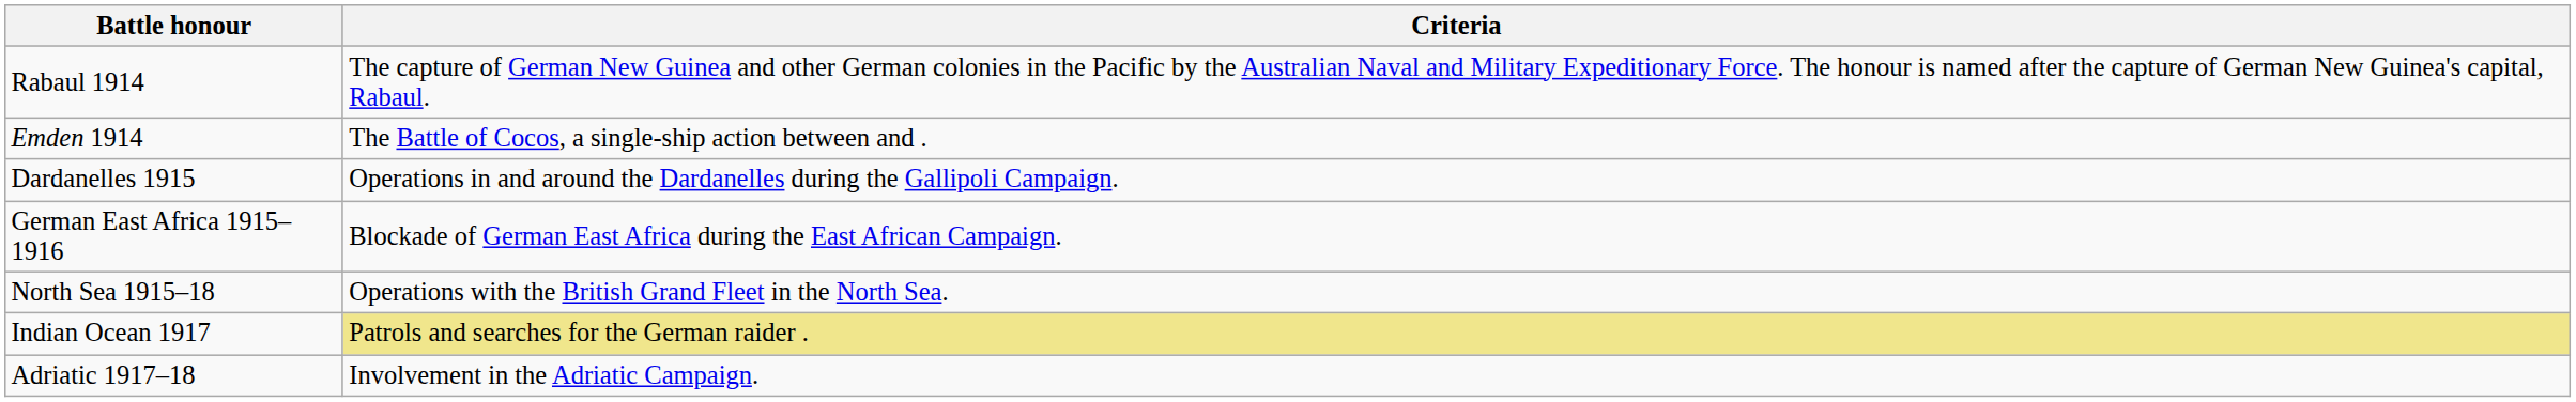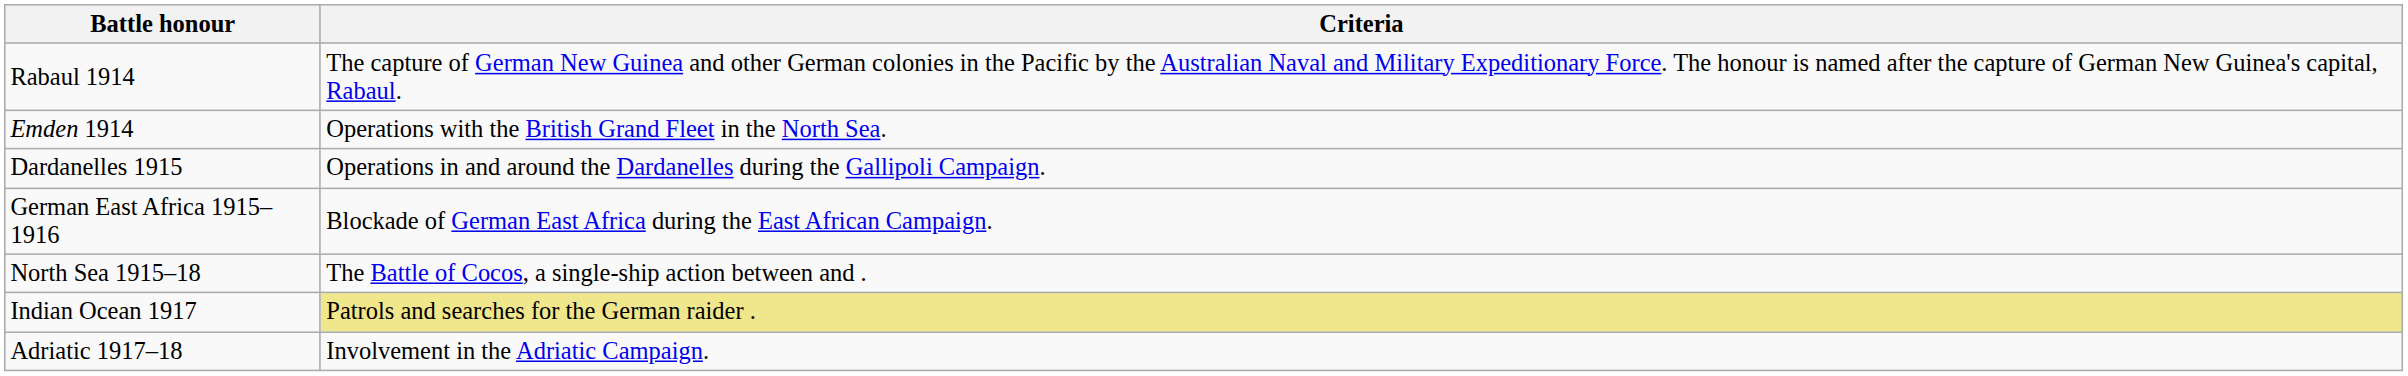 <table class="wikitable" border="1">
 <tr>
 <th>Battle honour</th>
 <th>Criteria</th>
 </tr>
 <tr>
 <td>Rabaul 1914</td>
 <td>The capture of <a href='#'>German New Guinea</a> and other German colonies in the Pacific by the <a href='#'>Australian Naval and Military Expeditionary Force</a>. The honour is named after the capture of German New Guinea's capital, <a href='#'>Rabaul</a>.</td>
 </tr>
 <tr>
 <td><em>Emden</em> 1914</td>
-<td>The <a href='#'>Battle of Cocos</a>, a single-ship action between  and .</td>
+<td>Operations with the <a href='#'>British Grand Fleet</a> in the <a href='#'>North Sea</a>.</td>
 </tr>
 <tr>
 <td>Dardanelles 1915</td>
 <td>Operations in and around the <a href='#'>Dardanelles</a> during the <a href='#'>Gallipoli Campaign</a>.</td>
 </tr>
 <tr>
 <td>German East Africa 1915–1916</td>
 <td>Blockade of <a href='#'>German East Africa</a> during the <a href='#'>East African Campaign</a>.</td>
 </tr>
 <tr>
 <td>North Sea 1915–18</td>
-<td>Operations with the <a href='#'>British Grand Fleet</a> in the <a href='#'>North Sea</a>.</td>
+<td>The <a href='#'>Battle of Cocos</a>, a single-ship action between  and .</td>
 </tr>
 <tr>
 <td>Indian Ocean 1917</td>
 <td style="background: khaki;">Patrols and searches for the German raider .</td>
 </tr>
 <tr>
 <td>Adriatic 1917–18</td>
 <td>Involvement in the <a href='#'>Adriatic Campaign</a>.</td>
 </tr>
 </table>
